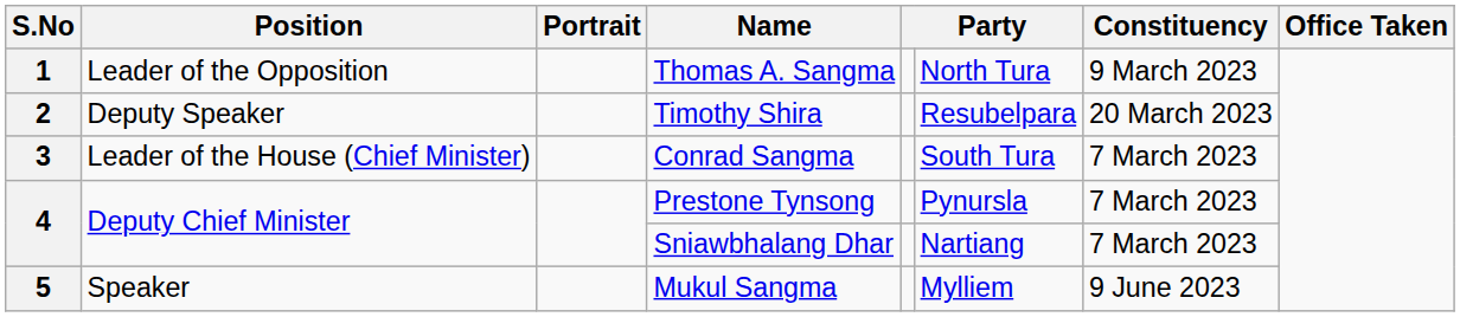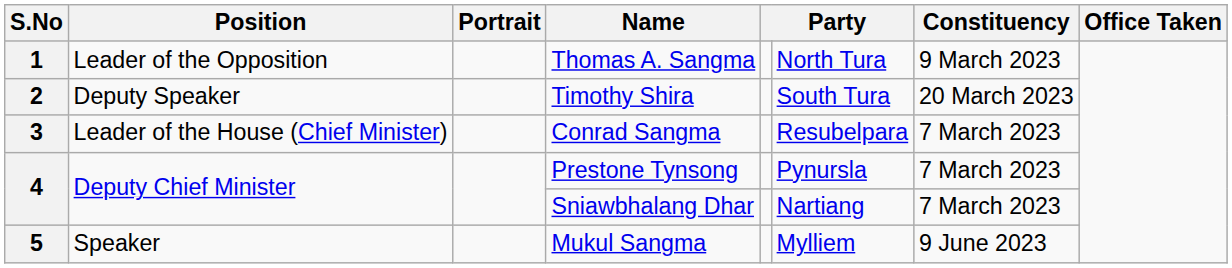 <table class="wikitable sortable">
 <tr>
 <th>S.No</th>
 <th>Position</th>
 <th>Portrait</th>
 <th>Name</th>
 <th colspan="2">Party</th>
 <th>Constituency</th>
 <th>Office Taken</th>
 </tr>
 <tr>
 <th>1</th>
 <td>Leader of the Opposition</td>
 <td></td>
 <td><a href='#'>Thomas A. Sangma</a></td>
 <td></td>
 <td><a href='#'>North Tura</a></td>
 <td>9 March 2023</td>
 </tr>
 <tr>
 <th>2</th>
 <td>Deputy Speaker</td>
 <td></td>
 <td><a href='#'>Timothy Shira</a></td>
 <td></td>
-<td><a href='#'>Resubelpara</a></td>
+<td><a href='#'>South Tura</a></td>
 <td>20 March 2023</td>
 </tr>
 <tr>
 <th>3</th>
 <td>Leader of the House (<a href='#'>Chief Minister</a>)</td>
 <td></td>
 <td><a href='#'>Conrad Sangma</a></td>
 <td></td>
-<td><a href='#'>South Tura</a></td>
+<td><a href='#'>Resubelpara</a></td>
 <td>7 March 2023</td>
 </tr>
 <tr>
 <th rowspan="2">4</th>
 <td rowspan="2"><a href='#'>Deputy Chief Minister</a></td>
 <td rowspan="2"></td>
 <td><a href='#'>Prestone Tynsong</a></td>
 <td></td>
 <td><a href='#'>Pynursla</a></td>
 <td>7 March 2023</td>
 </tr>
 <tr>
 <td><a href='#'>Sniawbhalang Dhar</a></td>
 <td></td>
 <td><a href='#'>Nartiang</a></td>
 <td>7 March 2023</td>
 </tr>
 <tr>
 <th>5</th>
 <td>Speaker</td>
 <td></td>
 <td><a href='#'>Mukul Sangma</a></td>
 <td></td>
 <td><a href='#'>Mylliem</a></td>
 <td>9 June 2023</td>
 </tr>
 </table>
